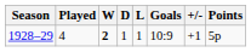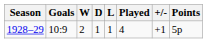 <table class="wikitable">
 <tr>
 <th>Season</th>
-<th>Played</th>
+<th>Goals</th>
 <th>W</th>
 <th>D</th>
 <th>L</th>
-<th>Goals</th>
+<th>Played</th>
 <th>+/-</th>
 <th>Points</th>
 </tr>
 <tr>
 <td><a href='#'>1928–29</a></td>
-<td>4</td>
-<td><strong>2</strong></td>
+<td>10:9</td>
+<td>2</td>
 <td>1</td>
 <td>1</td>
-<td>10:9</td>
+<td>4</td>
 <td>+1</td>
 <td>5p</td>
 </tr>
 </table>
